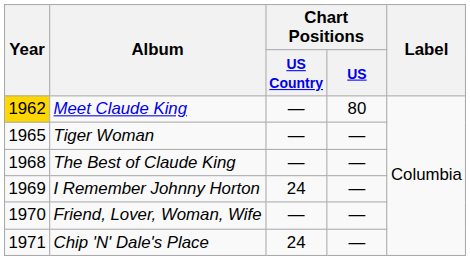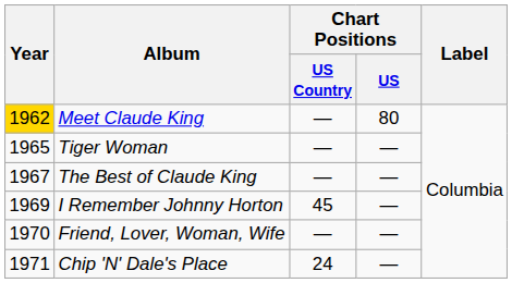 <table class="wikitable">
 <tr>
 <th rowspan="2">Year</th>
 <th rowspan="2">Album</th>
 <th colspan="2">Chart Positions</th>
 <th rowspan="2">Label</th>
 </tr>
 <tr>
 <th style="width:50px;"><small><a href='#'>US Country</a></small></th>
 <th style="width:50px;"><small><a href='#'>US</a></small></th>
 </tr>
 <tr>
 <td style="background: gold;">1962</td>
 <td><em><a href='#'>Meet Claude King</a></em></td>
 <td style="text-align:center;">—</td>
 <td style="text-align:center;">80</td>
 <td rowspan="6">Columbia</td>
 </tr>
 <tr>
 <td>1965</td>
 <td><em>Tiger Woman</em></td>
 <td style="text-align:center;">—</td>
 <td style="text-align:center;">—</td>
 </tr>
 <tr>
-<td>1968</td>
+<td>1967</td>
 <td><em>The Best of Claude King</em></td>
 <td style="text-align:center;">—</td>
 <td style="text-align:center;">—</td>
 </tr>
 <tr>
 <td>1969</td>
 <td><em>I Remember Johnny Horton</em></td>
-<td style="text-align:center;">24</td>
+<td style="text-align:center;">45</td>
 <td style="text-align:center;">—</td>
 </tr>
 <tr>
 <td>1970</td>
 <td><em>Friend, Lover, Woman, Wife</em></td>
 <td style="text-align:center;">—</td>
 <td style="text-align:center;">—</td>
 </tr>
 <tr>
 <td>1971</td>
 <td><em>Chip 'N' Dale's Place</em></td>
 <td style="text-align:center;">24</td>
 <td style="text-align:center;">—</td>
 </tr>
 </table>
